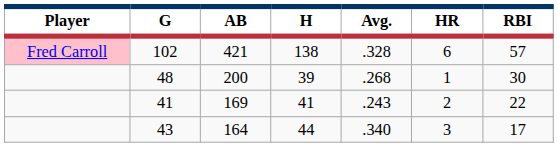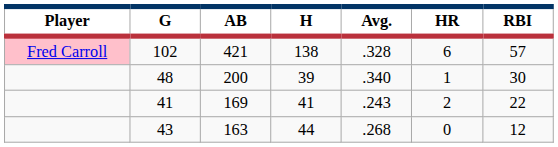 <table class="wikitable sortable">
 <tr>
 <th style="background:#FFFFFF; border-top:#023465 5px solid; border-bottom:#ba313c 5px solid;" width="16%">Player</th>
 <th style="background:#FFFFFF; border-top:#023465 5px solid; border-bottom:#ba313c 5px solid;" width="9%">G</th>
 <th style="background:#FFFFFF; border-top:#023465 5px solid; border-bottom:#ba313c 5px solid;" width="9%">AB</th>
 <th style="background:#FFFFFF; border-top:#023465 5px solid; border-bottom:#ba313c 5px solid;" width="9%">H</th>
 <th style="background:#FFFFFF; border-top:#023465 5px solid; border-bottom:#ba313c 5px solid;" width="9%">Avg.</th>
 <th style="background:#FFFFFF; border-top:#023465 5px solid; border-bottom:#ba313c 5px solid;" width="9%">HR</th>
 <th style="background:#FFFFFF; border-top:#023465 5px solid; border-bottom:#ba313c 5px solid;" width="9%">RBI</th>
 </tr>
 <tr align="center">
 <td style="background: pink;"><a href='#'>Fred Carroll</a></td>
 <td>102</td>
 <td>421</td>
 <td>138</td>
 <td>.328</td>
 <td>6</td>
 <td>57</td>
 </tr>
 <tr align=center>
 <td></td>
 <td>48</td>
 <td>200</td>
 <td>39</td>
-<td>.268</td>
+<td>.340</td>
 <td>1</td>
 <td>30</td>
 </tr>
 <tr align="center">
 <td></td>
 <td>41</td>
 <td>169</td>
 <td>41</td>
 <td>.243</td>
 <td>2</td>
 <td>22</td>
 </tr>
 <tr align="center">
 <td></td>
 <td>43</td>
-<td>164</td>
+<td>163</td>
 <td>44</td>
-<td>.340</td>
-<td>3</td>
-<td>17</td>
+<td>.268</td>
+<td>0</td>
+<td>12</td>
 </tr>
 </table>
